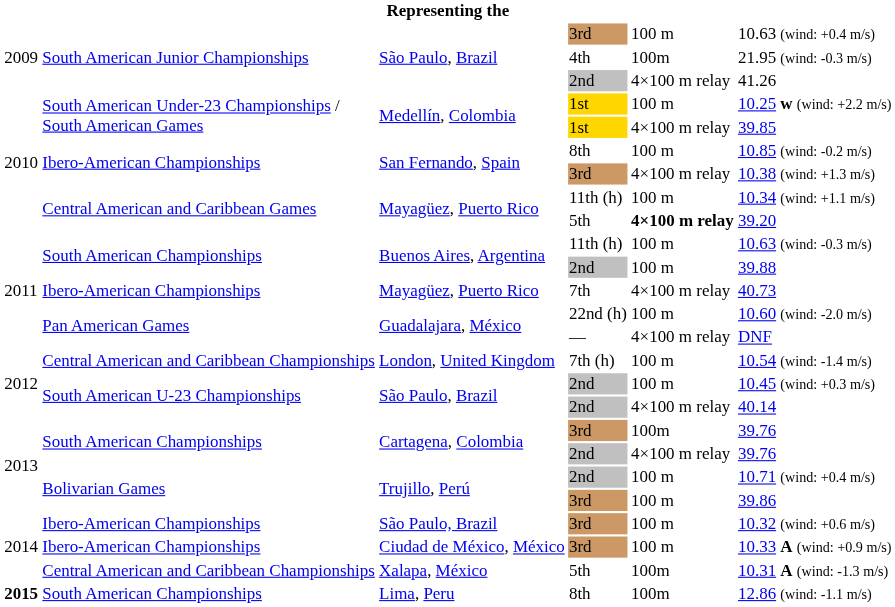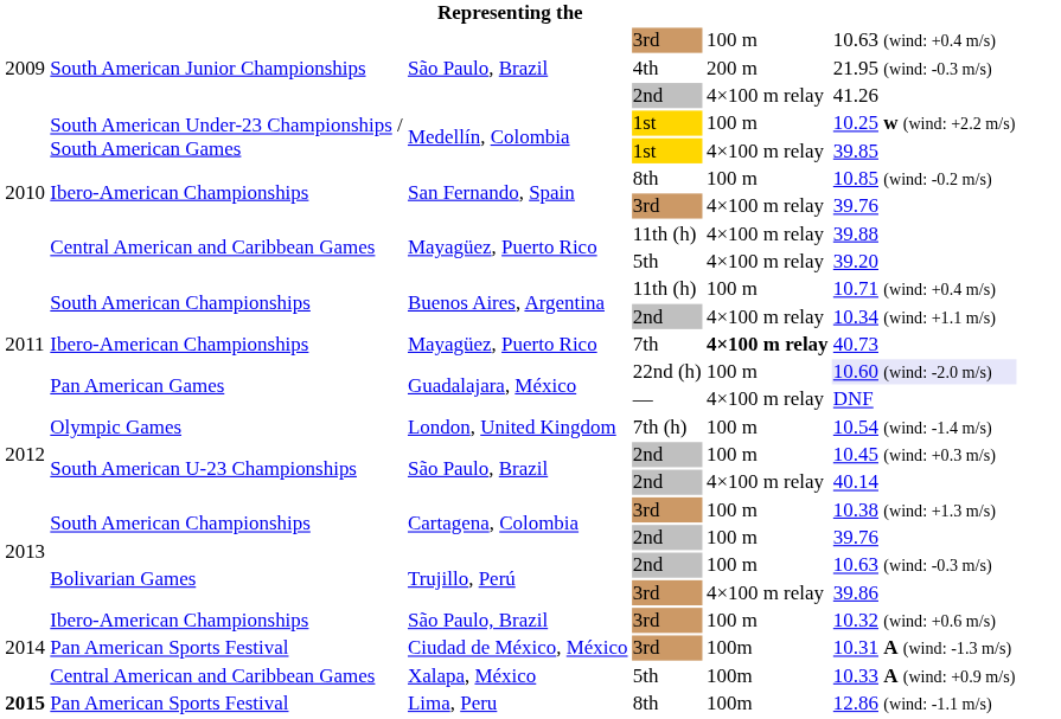 <table>
 <tr>
 <th colspan="6">Representing the </th>
 </tr>
 <tr>
 <td rowspan=3>2009</td>
 <td rowspan=3><a href='#'>South American Junior Championships</a></td>
 <td rowspan=3><a href='#'>São Paulo</a>, <a href='#'>Brazil</a></td>
 <td bgcolor="cc9966">3rd</td>
 <td>100 m</td>
 <td>10.63 <small>(wind: +0.4 m/s)</small></td>
 </tr>
 <tr>
 <td>4th</td>
-<td>100m</td>
+<td>200 m</td>
 <td>21.95 <small>(wind: -0.3 m/s)</small></td>
 </tr>
 <tr>
 <td bgcolor=silver>2nd</td>
 <td>4×100 m relay</td>
 <td>41.26</td>
 </tr>
 <tr>
 <td rowspan=6>2010</td>
 <td rowspan=2><a href='#'>South American Under-23 Championships</a> / <br> <a href='#'>South American Games</a></td>
 <td rowspan=2><a href='#'>Medellín</a>, <a href='#'>Colombia</a></td>
 <td bgcolor=gold>1st</td>
 <td>100 m</td>
 <td><a href='#'>10.25</a> <strong>w</strong> <small>(wind: +2.2 m/s)</small></td>
 </tr>
 <tr>
 <td bgcolor=gold>1st</td>
 <td>4×100 m relay</td>
 <td><a href='#'>39.85</a></td>
 </tr>
 <tr>
 <td rowspan=2><a href='#'>Ibero-American Championships</a></td>
 <td rowspan=2><a href='#'>San Fernando</a>, <a href='#'>Spain</a></td>
 <td>8th</td>
 <td>100 m</td>
 <td><a href='#'>10.85</a> <small>(wind: -0.2 m/s)</small></td>
 </tr>
 <tr>
 <td bgcolor="cc9966">3rd</td>
 <td>4×100 m relay</td>
-<td><a href='#'>10.38</a> <small>(wind: +1.3 m/s)</small></td>
+<td><a href='#'>39.76</a></td>
 </tr>
 <tr>
 <td rowspan=2><a href='#'>Central American and Caribbean Games</a></td>
 <td rowspan=2><a href='#'>Mayagüez</a>, <a href='#'>Puerto Rico</a></td>
 <td>11th (h)</td>
-<td>100 m</td>
-<td><a href='#'>10.34</a> <small>(wind: +1.1 m/s)</small></td>
+<td>4×100 m relay</td>
+<td><a href='#'>39.88</a></td>
 </tr>
 <tr>
 <td>5th</td>
-<td><strong>4×100 m relay</strong></td>
+<td>4×100 m relay</td>
 <td><a href='#'>39.20</a></td>
 </tr>
 <tr>
 <td rowspan=5>2011</td>
 <td rowspan=2><a href='#'>South American Championships</a></td>
 <td rowspan=2><a href='#'>Buenos Aires</a>, <a href='#'>Argentina</a></td>
 <td>11th (h)</td>
 <td>100 m</td>
-<td><a href='#'>10.63</a> <small>(wind: -0.3 m/s)</small></td>
+<td><a href='#'>10.71</a> <small>(wind: +0.4 m/s)</small></td>
 </tr>
 <tr>
 <td bgcolor=silver>2nd</td>
-<td>100 m</td>
-<td><a href='#'>39.88</a></td>
+<td>4×100 m relay</td>
+<td><a href='#'>10.34</a> <small>(wind: +1.1 m/s)</small></td>
 </tr>
 <tr>
 <td><a href='#'>Ibero-American Championships</a></td>
 <td><a href='#'>Mayagüez</a>, <a href='#'>Puerto Rico</a></td>
 <td>7th</td>
-<td>4×100 m relay</td>
+<td><strong>4×100 m relay</strong></td>
 <td><a href='#'>40.73</a></td>
 </tr>
 <tr>
 <td rowspan=2><a href='#'>Pan American Games</a></td>
 <td rowspan=2><a href='#'>Guadalajara</a>, <a href='#'>México</a></td>
 <td>22nd (h)</td>
 <td>100 m</td>
-<td><a href='#'>10.60</a> <small>(wind: -2.0 m/s)</small></td>
+<td style="background: lavender;"><a href='#'>10.60</a> <small>(wind: -2.0 m/s)</small></td>
 </tr>
 <tr>
 <td>—</td>
 <td>4×100 m relay</td>
 <td><a href='#'>DNF</a></td>
 </tr>
 <tr>
 <td rowspan=3>2012</td>
-<td><a href='#'>Central American and Caribbean Championships</a></td>
+<td><a href='#'>Olympic Games</a></td>
 <td><a href='#'>London</a>, <a href='#'>United Kingdom</a></td>
 <td>7th (h)</td>
 <td>100 m</td>
 <td><a href='#'>10.54</a> <small>(wind: -1.4 m/s)</small></td>
 </tr>
 <tr>
 <td rowspan=2><a href='#'>South American U-23 Championships</a></td>
 <td rowspan=2><a href='#'>São Paulo</a>, <a href='#'>Brazil</a></td>
 <td bgcolor=silver>2nd</td>
 <td>100 m</td>
 <td><a href='#'>10.45</a> <small>(wind: +0.3 m/s)</small></td>
 </tr>
 <tr>
 <td bgcolor=silver>2nd</td>
 <td>4×100 m relay</td>
 <td><a href='#'>40.14</a></td>
 </tr>
 <tr>
 <td rowspan=4>2013</td>
 <td rowspan=2><a href='#'>South American Championships</a></td>
 <td rowspan=2><a href='#'>Cartagena</a>, <a href='#'>Colombia</a></td>
 <td bgcolor="cc9966">3rd</td>
-<td>100m</td>
-<td><a href='#'>39.76</a></td>
+<td>100 m</td>
+<td><a href='#'>10.38</a> <small>(wind: +1.3 m/s)</small></td>
 </tr>
 <tr>
 <td bgcolor=silver>2nd</td>
-<td>4×100 m relay</td>
+<td>100 m</td>
 <td><a href='#'>39.76</a></td>
 </tr>
 <tr>
 <td rowspan=2><a href='#'>Bolivarian Games</a></td>
 <td rowspan=2><a href='#'>Trujillo</a>, <a href='#'>Perú</a></td>
 <td bgcolor=silver>2nd</td>
 <td>100 m</td>
-<td><a href='#'>10.71</a> <small>(wind: +0.4 m/s)</small></td>
+<td><a href='#'>10.63</a> <small>(wind: -0.3 m/s)</small></td>
 </tr>
 <tr>
 <td bgcolor="cc9966">3rd</td>
-<td>100 m</td>
+<td>4×100 m relay</td>
 <td><a href='#'>39.86</a></td>
 </tr>
 <tr>
 <td rowspan=3>2014</td>
 <td><a href='#'>Ibero-American Championships</a></td>
 <td><a href='#'>São Paulo, Brazil</a></td>
 <td bgcolor=cc9966>3rd</td>
 <td>100 m</td>
 <td><a href='#'>10.32</a> <small>(wind: +0.6 m/s)</small></td>
 </tr>
 <tr>
-<td><a href='#'>Ibero-American Championships</a></td>
+<td><a href='#'>Pan American Sports Festival</a></td>
 <td><a href='#'>Ciudad de México</a>, <a href='#'>México</a></td>
 <td bgcolor="cc9966">3rd</td>
-<td>100 m</td>
-<td><a href='#'>10.33</a>  <strong>A</strong> <small>(wind: +0.9 m/s)</small></td>
-</tr>
-<tr>
-<td><a href='#'>Central American and Caribbean Championships</a></td>
-<td><a href='#'>Xalapa</a>, <a href='#'>México</a></td>
-<td>5th</td>
 <td>100m</td>
 <td><a href='#'>10.31</a>  <strong>A</strong> <small>(wind: -1.3 m/s)</small></td>
 </tr>
 <tr>
+<td><a href='#'>Central American and Caribbean Games</a></td>
+<td><a href='#'>Xalapa</a>, <a href='#'>México</a></td>
+<td>5th</td>
+<td>100m</td>
+<td><a href='#'>10.33</a>  <strong>A</strong> <small>(wind: +0.9 m/s)</small></td>
+</tr>
+<tr>
 <td><strong>2015</strong></td>
-<td><a href='#'>South American Championships</a></td>
+<td><a href='#'>Pan American Sports Festival</a></td>
 <td><a href='#'>Lima</a>, <a href='#'>Peru</a></td>
 <td>8th</td>
 <td>100m</td>
 <td><a href='#'>12.86</a> <small>(wind: -1.1 m/s)</small></td>
 </tr>
 </table>
